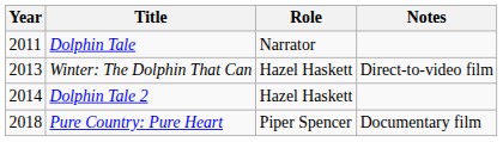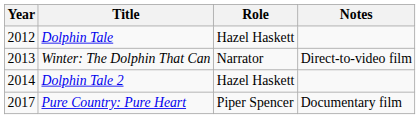 <table class="wikitable sortable">
 <tr>
 <th scope="col">Year</th>
 <th scope="col">Title</th>
 <th scope="col">Role</th>
 <th scope="col" class="unsortable">Notes</th>
 </tr>
 <tr>
-<td>2011</td>
+<td>2012</td>
 <td><em><a href='#'>Dolphin Tale</a></em></td>
-<td>Narrator</td>
+<td>Hazel Haskett </td>
 <td></td>
 </tr>
 <tr>
 <td>2013</td>
 <td><em>Winter: The Dolphin That Can</em></td>
-<td>Hazel Haskett </td>
+<td>Narrator</td>
 <td>Direct-to-video film</td>
 </tr>
 <tr>
 <td>2014</td>
 <td><em><a href='#'>Dolphin Tale 2</a></em></td>
 <td>Hazel Haskett </td>
 <td></td>
 </tr>
 <tr>
-<td>2018</td>
+<td>2017</td>
 <td><em><a href='#'>Pure Country: Pure Heart</a></em></td>
 <td>Piper Spencer</td>
 <td>Documentary film</td>
 </tr>
 </table>
